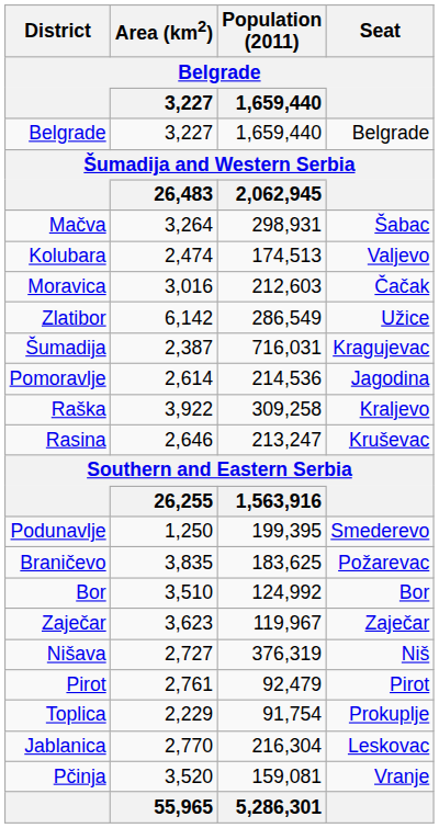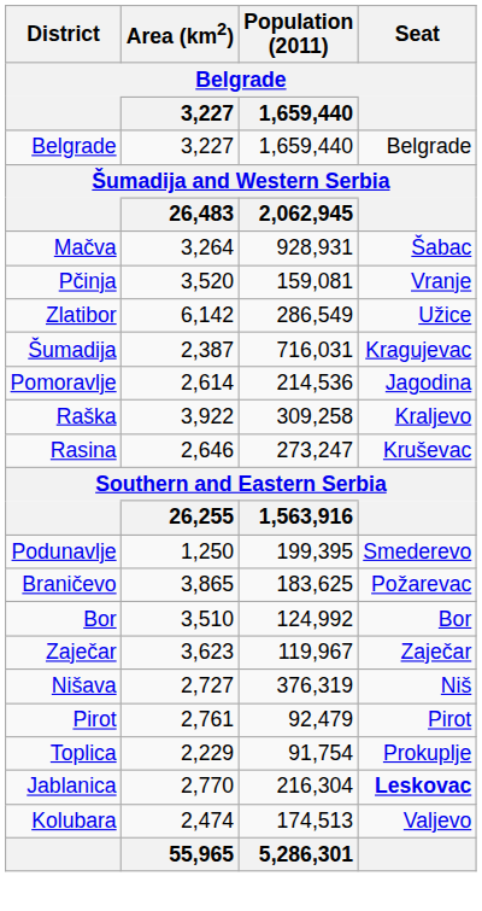 <table class="wikitable sortable" style="text-align:right">
 <tr>
 <th>District</th>
 <th>Area (km<sup>2</sup>)</th>
 <th>Population<br>(2011)</th>
 <th>Seat</th>
 </tr>
 <tr>
 <th colspan=4><a href='#'>Belgrade</a></th>
 </tr>
 <tr>
 <th style="border-top:hidden"></th>
 <th style="text-align:right">3,227</th>
 <th style="text-align:right">1,659,440</th>
 <th style="border-top:hidden"></th>
 </tr>
 <tr>
 <td><a href='#'>Belgrade</a></td>
 <td>3,227</td>
 <td>1,659,440</td>
 <td>Belgrade</td>
 </tr>
 <tr>
 <th colspan=4><a href='#'>Šumadija and Western Serbia</a></th>
 </tr>
 <tr>
 <th style="border-top:hidden"></th>
 <th style="text-align:right">26,483</th>
 <th style="text-align:right">2,062,945</th>
 <th style="border-top:hidden"></th>
 </tr>
 <tr>
 <td><a href='#'>Mačva</a></td>
 <td>3,264</td>
-<td>298,931</td>
+<td>928,931</td>
 <td><a href='#'>Šabac</a></td>
 </tr>
 <tr>
-<td><a href='#'>Kolubara</a></td>
-<td>2,474</td>
-<td>174,513</td>
-<td><a href='#'>Valjevo</a></td>
-</tr>
-<tr>
-<td><a href='#'>Moravica</a></td>
-<td>3,016</td>
-<td>212,603</td>
-<td><a href='#'>Čačak</a></td>
+<td><a href='#'>Pčinja</a></td>
+<td>3,520</td>
+<td>159,081</td>
+<td><a href='#'>Vranje</a></td>
 </tr>
 <tr>
 <td><a href='#'>Zlatibor</a></td>
 <td>6,142</td>
 <td>286,549</td>
 <td><a href='#'>Užice</a></td>
 </tr>
 <tr>
 <td><a href='#'>Šumadija</a></td>
 <td>2,387</td>
 <td>716,031</td>
 <td><a href='#'>Kragujevac</a></td>
 </tr>
 <tr>
 <td><a href='#'>Pomoravlje</a></td>
 <td>2,614</td>
 <td>214,536</td>
 <td><a href='#'>Jagodina</a></td>
 </tr>
 <tr>
 <td><a href='#'>Raška</a></td>
 <td>3,922</td>
 <td>309,258</td>
 <td><a href='#'>Kraljevo</a></td>
 </tr>
 <tr>
 <td><a href='#'>Rasina</a></td>
 <td>2,646</td>
-<td>213,247</td>
+<td>273,247</td>
 <td><a href='#'>Kruševac</a></td>
 </tr>
 <tr>
 <th colspan=4><a href='#'>Southern and Eastern Serbia</a></th>
 </tr>
 <tr>
 <th style="border-top:hidden"></th>
 <th style="text-align:right">26,255</th>
 <th style="text-align:right">1,563,916</th>
 <th style="border-top:hidden"></th>
 </tr>
 <tr>
 <td><a href='#'>Podunavlje</a></td>
 <td>1,250</td>
 <td>199,395</td>
 <td><a href='#'>Smederevo</a></td>
 </tr>
 <tr>
 <td><a href='#'>Braničevo</a></td>
-<td>3,835</td>
+<td>3,865</td>
 <td>183,625</td>
 <td><a href='#'>Požarevac</a></td>
 </tr>
 <tr>
 <td><a href='#'>Bor</a></td>
 <td>3,510</td>
 <td>124,992</td>
 <td><a href='#'>Bor</a></td>
 </tr>
 <tr>
 <td><a href='#'>Zaječar</a></td>
 <td>3,623</td>
 <td>119,967</td>
 <td><a href='#'>Zaječar</a></td>
 </tr>
 <tr>
 <td><a href='#'>Nišava</a></td>
 <td>2,727</td>
 <td>376,319</td>
 <td><a href='#'>Niš</a></td>
 </tr>
 <tr>
 <td><a href='#'>Pirot</a></td>
 <td>2,761</td>
 <td>92,479</td>
 <td><a href='#'>Pirot</a></td>
 </tr>
 <tr>
 <td><a href='#'>Toplica</a></td>
 <td>2,229</td>
 <td>91,754</td>
 <td><a href='#'>Prokuplje</a></td>
 </tr>
 <tr>
 <td><a href='#'>Jablanica</a></td>
 <td>2,770</td>
 <td>216,304</td>
-<td><a href='#'>Leskovac</a></td>
+<td><strong><a href='#'>Leskovac</a></strong></td>
 </tr>
 <tr>
-<td><a href='#'>Pčinja</a></td>
-<td>3,520</td>
-<td>159,081</td>
-<td><a href='#'>Vranje</a></td>
+<td><a href='#'>Kolubara</a></td>
+<td>2,474</td>
+<td>174,513</td>
+<td><a href='#'>Valjevo</a></td>
 </tr>
 <tr>
 <th></th>
 <th style="text-align:right">55,965</th>
 <th style="text-align:right">5,286,301</th>
 <th></th>
 </tr>
 </table>
